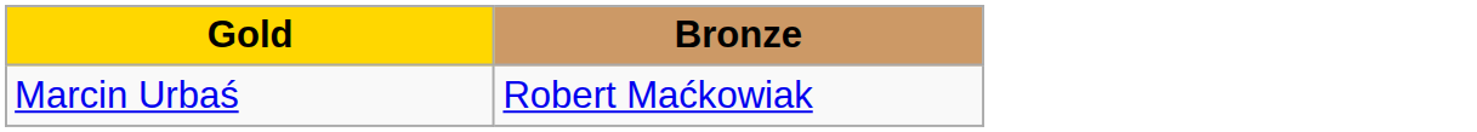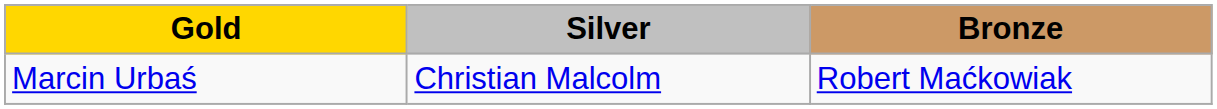 <table class="wikitable" style="text-align:left">
 <tr align="center">
 <td width=200 bgcolor=gold><strong>Gold</strong></td>
+<td width=200 bgcolor=silver><strong>Silver</strong></td>
 <td width=200 bgcolor=CC9966><strong>Bronze</strong></td>
 </tr>
 <tr>
 <td><a href='#'>Marcin Urbaś</a><br><em></em></td>
+<td><a href='#'>Christian Malcolm</a><br><em></em></td>
 <td><a href='#'>Robert Maćkowiak</a><br><em></em></td>
 </tr>
 </table>
